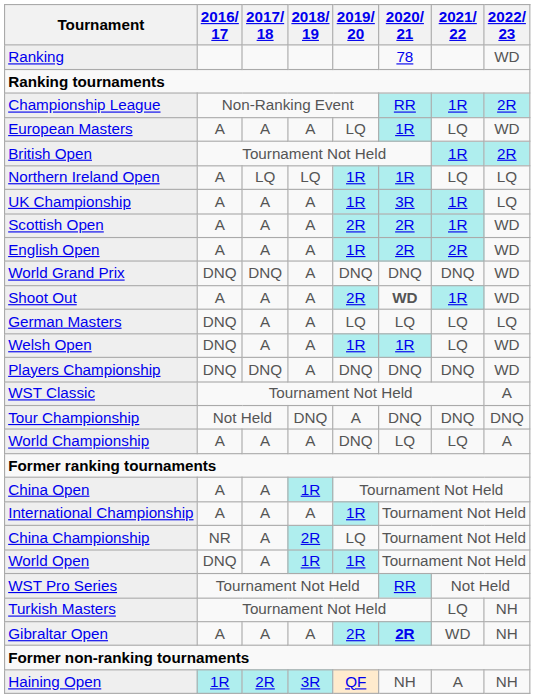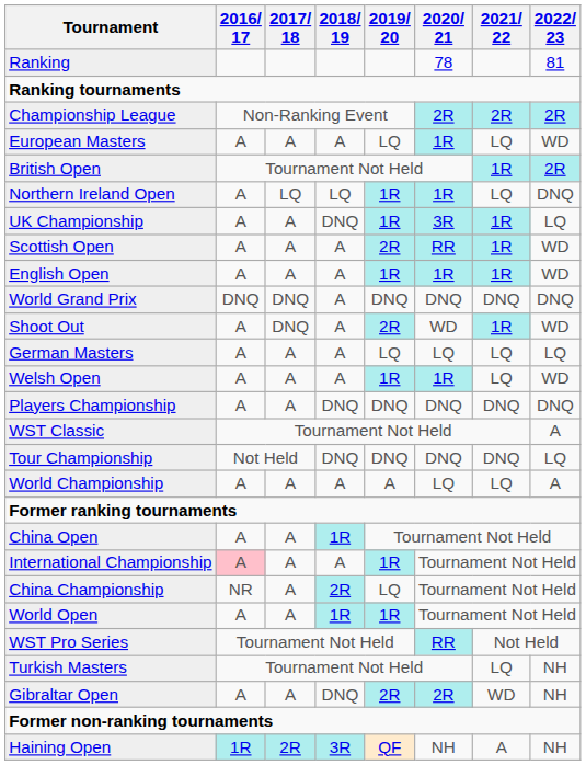 <table class="wikitable" style="font-size:85%;">
 <tr>
 <th>Tournament</th>
 <th><a href='#'>2016/<br>17</a></th>
 <th><a href='#'>2017/<br>18</a></th>
 <th><a href='#'>2018/<br>19</a></th>
 <th><a href='#'>2019/<br>20</a></th>
 <th><a href='#'>2020/<br>21</a></th>
 <th><a href='#'>2021/<br>22</a></th>
 <th><a href='#'>2022/<br>23</a></th>
 </tr>
 <tr>
 <td style="background:#EFEFEF;"><a href='#'>Ranking</a></td>
 <td align="center"></td>
 <td align="center"></td>
 <td align="center"></td>
 <td align="center"></td>
 <td align="center"><a href='#'>78</a></td>
 <td align="center"></td>
-<td align="center" style="color:#555555;">WD</td>
+<td align="center"><a href='#'>81</a></td>
 </tr>
 <tr>
 <td colspan="10"><strong>Ranking tournaments</strong></td>
 </tr>
 <tr>
 <td style="background:#EFEFEF;"><a href='#'>Championship League</a></td>
 <td align="center" colspan="4" style="color:#555555;">Non-Ranking Event</td>
-<td align="center" style="background:#afeeee;"><a href='#'>RR</a></td>
-<td align="center" style="background:#afeeee;"><a href='#'>1R</a></td>
+<td align="center" style="background:#afeeee;"><a href='#'>2R</a></td>
+<td align="center" style="background:#afeeee;"><a href='#'>2R</a></td>
 <td align="center" style="background:#afeeee;"><a href='#'>2R</a></td>
 </tr>
 <tr>
 <td style="background:#EFEFEF;"><a href='#'>European Masters</a></td>
 <td align="center" style="color:#555555;">A</td>
 <td align="center" style="color:#555555;">A</td>
 <td align="center" style="color:#555555;">A</td>
 <td align="center" style="color:#555555;">LQ</td>
 <td align="center" style="background:#afeeee;"><a href='#'>1R</a></td>
 <td align="center" style="color:#555555;">LQ</td>
 <td align="center" style="color:#555555;">WD</td>
 </tr>
 <tr>
 <td style="background:#EFEFEF;"><a href='#'>British Open</a></td>
 <td align="center" colspan="5" style="color:#555555;">Tournament Not Held</td>
 <td align="center" style="background:#afeeee;"><a href='#'>1R</a></td>
 <td align="center" style="background:#afeeee;"><a href='#'>2R</a></td>
 </tr>
 <tr>
 <td style="background:#EFEFEF;"><a href='#'>Northern Ireland Open</a></td>
 <td align="center" style="color:#555555;">A</td>
 <td align="center" style="color:#555555;">LQ</td>
 <td align="center" style="color:#555555;">LQ</td>
 <td align="center" style="background:#afeeee;"><a href='#'>1R</a></td>
 <td align="center" style="background:#afeeee;"><a href='#'>1R</a></td>
 <td align="center" style="color:#555555;">LQ</td>
-<td align="center" style="color:#555555;">LQ</td>
+<td align="center" style="color:#555555;">DNQ</td>
 </tr>
 <tr>
 <td style="background:#EFEFEF;"><a href='#'>UK Championship</a></td>
 <td align="center" style="color:#555555;">A</td>
 <td align="center" style="color:#555555;">A</td>
-<td align="center" style="color:#555555;">A</td>
+<td align="center" style="color:#555555;">DNQ</td>
 <td align="center" style="background:#afeeee;"><a href='#'>1R</a></td>
 <td align="center" style="background:#afeeee;"><a href='#'>3R</a></td>
 <td align="center" style="background:#afeeee;"><a href='#'>1R</a></td>
 <td align="center" style="color:#555555;">LQ</td>
 </tr>
 <tr>
 <td style="background:#EFEFEF;"><a href='#'>Scottish Open</a></td>
 <td align="center" style="color:#555555;">A</td>
 <td align="center" style="color:#555555;">A</td>
 <td align="center" style="color:#555555;">A</td>
 <td align="center" style="background:#afeeee;"><a href='#'>2R</a></td>
-<td align="center" style="background:#afeeee;"><a href='#'>2R</a></td>
+<td align="center" style="background:#afeeee;"><a href='#'>RR</a></td>
 <td align="center" style="background:#afeeee;"><a href='#'>1R</a></td>
 <td align="center" style="color:#555555;" width="30">WD</td>
 </tr>
 <tr>
 <td style="background:#EFEFEF;"><a href='#'>English Open</a></td>
 <td align="center" style="color:#555555;">A</td>
 <td align="center" style="color:#555555;">A</td>
 <td align="center" style="color:#555555;">A</td>
 <td align="center" style="background:#afeeee;"><a href='#'>1R</a></td>
-<td align="center" style="background:#afeeee;"><a href='#'>2R</a></td>
-<td align="center" style="background:#afeeee;"><a href='#'>2R</a></td>
+<td align="center" style="background:#afeeee;"><a href='#'>1R</a></td>
+<td align="center" style="background:#afeeee;"><a href='#'>1R</a></td>
 <td align="center" style="color:#555555;" width="30">WD</td>
 </tr>
 <tr>
 <td style="background:#EFEFEF;"><a href='#'>World Grand Prix</a></td>
 <td align="center" style="color:#555555;">DNQ</td>
 <td align="center" style="color:#555555;">DNQ</td>
 <td align="center" style="color:#555555;">A</td>
 <td align="center" style="color:#555555;">DNQ</td>
 <td align="center" style="color:#555555;">DNQ</td>
 <td align="center" style="color:#555555;">DNQ</td>
-<td align="center" style="color:#555555;">WD</td>
+<td align="center" style="color:#555555;">DNQ</td>
 </tr>
 <tr>
 <td style="background:#EFEFEF;"><a href='#'>Shoot Out</a></td>
 <td align="center" style="color:#555555;">A</td>
-<td align="center" style="color:#555555;">A</td>
+<td align="center" style="color:#555555;">DNQ</td>
 <td align="center" style="color:#555555;">A</td>
 <td align="center" style="background:#afeeee;"><a href='#'>2R</a></td>
-<td align="center" style="color:#555555;"><strong>WD</strong></td>
+<td align="center" style="color:#555555;">WD</td>
 <td align="center" style="background:#afeeee;"><a href='#'>1R</a></td>
 <td align="center" style="color:#555555;">WD</td>
 </tr>
 <tr>
 <td style="background:#EFEFEF;"><a href='#'>German Masters</a></td>
-<td align="center" style="color:#555555;">DNQ</td>
+<td align="center" style="color:#555555;">A</td>
 <td align="center" style="color:#555555;">A</td>
 <td align="center" style="color:#555555;">A</td>
 <td align="center" style="color:#555555;">LQ</td>
 <td align="center" style="color:#555555;">LQ</td>
 <td align="center" style="color:#555555;">LQ</td>
 <td align="center" style="color:#555555;">LQ</td>
 </tr>
 <tr>
 <td style="background:#EFEFEF;"><a href='#'>Welsh Open</a></td>
-<td align="center" style="color:#555555;">DNQ</td>
+<td align="center" style="color:#555555;">A</td>
 <td align="center" style="color:#555555;">A</td>
 <td align="center" style="color:#555555;">A</td>
 <td align="center" style="background:#afeeee;"><a href='#'>1R</a></td>
 <td align="center" style="background:#afeeee;"><a href='#'>1R</a></td>
 <td align="center" style="color:#555555;">LQ</td>
 <td align="center" style="color:#555555;">WD</td>
 </tr>
 <tr>
 <td style="background:#EFEFEF;"><a href='#'>Players Championship</a></td>
-<td align="center" style="color:#555555;">DNQ</td>
-<td align="center" style="color:#555555;">DNQ</td>
+<td align="center" style="color:#555555;">A</td>
 <td align="center" style="color:#555555;">A</td>
 <td align="center" style="color:#555555;">DNQ</td>
 <td align="center" style="color:#555555;">DNQ</td>
 <td align="center" style="color:#555555;">DNQ</td>
-<td align="center" style="color:#555555;">WD</td>
+<td align="center" style="color:#555555;">DNQ</td>
+<td align="center" style="color:#555555;">DNQ</td>
 </tr>
 <tr>
 <td style="background:#EFEFEF;"><a href='#'>WST Classic</a></td>
 <td align="center" colspan="6" style="color:#555555;">Tournament Not Held</td>
 <td align="center" style="color:#555555;">A</td>
 </tr>
 <tr>
 <td style="background:#EFEFEF;"><a href='#'>Tour Championship</a></td>
 <td align="center" colspan="2" style="color:#555555;">Not Held</td>
 <td align="center" style="color:#555555;">DNQ</td>
-<td align="center" style="color:#555555;">A</td>
 <td align="center" style="color:#555555;">DNQ</td>
 <td align="center" style="color:#555555;">DNQ</td>
 <td align="center" style="color:#555555;">DNQ</td>
+<td align="center" style="color:#555555;">LQ</td>
 </tr>
 <tr>
 <td style="background:#EFEFEF;"><a href='#'>World Championship</a></td>
 <td align="center" style="color:#555555;">A</td>
 <td align="center" style="color:#555555;">A</td>
 <td align="center" style="color:#555555;">A</td>
-<td align="center" style="color:#555555;">DNQ</td>
+<td align="center" style="color:#555555;">A</td>
 <td align="center" style="color:#555555;">LQ</td>
 <td align="center" style="color:#555555;">LQ</td>
 <td align="center" style="color:#555555;">A</td>
 </tr>
 <tr>
 <td colspan="10"><strong>Former ranking tournaments</strong></td>
 </tr>
 <tr>
 <td style="background:#EFEFEF;"><a href='#'>China Open</a></td>
 <td align="center" style="color:#555555;">A</td>
 <td align="center" style="color:#555555;">A</td>
 <td align="center" style="background:#afeeee;"><a href='#'>1R</a></td>
 <td align="center" colspan="4" style="color:#555555;">Tournament Not Held</td>
 </tr>
 <tr>
 <td style="background:#EFEFEF;"><a href='#'>International Championship</a></td>
-<td align="center" style="color:#555555;">A</td>
+<td align="center" style="background: pink; color:#555555;">A</td>
 <td align="center" style="color:#555555;">A</td>
 <td align="center" style="color:#555555;">A</td>
 <td align="center" style="background:#afeeee;"><a href='#'>1R</a></td>
 <td align="center" colspan="3" style="color:#555555;">Tournament Not Held</td>
 </tr>
 <tr>
 <td style="background:#EFEFEF;"><a href='#'>China Championship</a></td>
 <td align="center" style="color:#555555;">NR</td>
 <td align="center" style="color:#555555;">A</td>
 <td align="center" style="background:#afeeee;"><a href='#'>2R</a></td>
 <td align="center" style="color:#555555;">LQ</td>
 <td align="center" colspan="3" style="color:#555555;">Tournament Not Held</td>
 </tr>
 <tr>
 <td style="background:#EFEFEF;"><a href='#'>World Open</a></td>
-<td align="center" style="color:#555555;">DNQ</td>
+<td align="center" style="color:#555555;">A</td>
 <td align="center" style="color:#555555;">A</td>
 <td align="center" style="background:#afeeee;"><a href='#'>1R</a></td>
 <td align="center" style="background:#afeeee;"><a href='#'>1R</a></td>
 <td align="center" colspan="3" style="color:#555555;">Tournament Not Held</td>
 </tr>
 <tr>
 <td style="background:#EFEFEF;"><a href='#'>WST Pro Series</a></td>
 <td align="center" colspan="4" style="color:#555555;">Tournament Not Held</td>
 <td align="center" style="background:#afeeee;"><a href='#'>RR</a></td>
 <td align="center" colspan="2" style="color:#555555;">Not Held</td>
 </tr>
 <tr>
 <td style="background:#EFEFEF;"><a href='#'>Turkish Masters</a></td>
 <td align="center" colspan="5" style="color:#555555;">Tournament Not Held</td>
 <td align="center" style="color:#555555;">LQ</td>
 <td align="center" style="color:#555555;">NH</td>
 </tr>
 <tr>
 <td style="background:#EFEFEF;"><a href='#'>Gibraltar Open</a></td>
 <td align="center" style="color:#555555;">A</td>
 <td align="center" style="color:#555555;">A</td>
-<td align="center" style="color:#555555;">A</td>
+<td align="center" style="color:#555555;">DNQ</td>
 <td align="center" style="background:#afeeee;"><a href='#'>2R</a></td>
-<td align="center" style="background:#afeeee;"><strong><a href='#'>2R</a></strong></td>
+<td align="center" style="background:#afeeee;"><a href='#'>2R</a></td>
 <td align="center" style="color:#555555;">WD</td>
 <td align="center" style="color:#555555;">NH</td>
 </tr>
 <tr>
 <td colspan="10"><strong>Former non-ranking tournaments</strong></td>
 </tr>
 <tr>
 <td style="background:#EFEFEF;"><a href='#'>Haining Open</a></td>
 <td align="center" style="background:#afeeee;"><a href='#'>1R</a></td>
 <td align="center" style="background:#afeeee;"><a href='#'>2R</a></td>
 <td align="center" style="background:#afeeee;"><a href='#'>3R</a></td>
 <td align="center" style="background:#ffebcd;"><a href='#'>QF</a></td>
 <td align="center" style="color:#555555;">NH</td>
 <td align="center" style="color:#555555;">A</td>
 <td align="center" style="color:#555555;">NH</td>
 </tr>
 </table>
